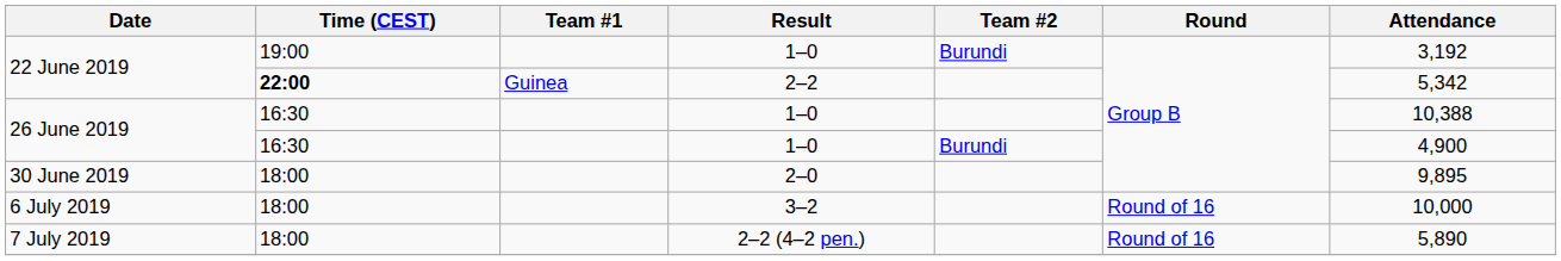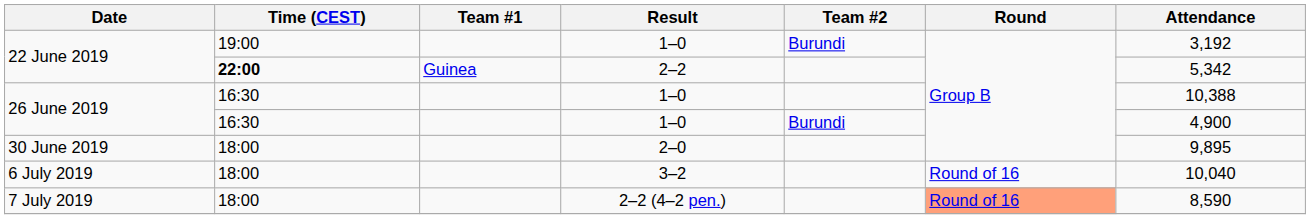 <table class="wikitable" style="text-align: left;" width="100%">
 <tr>
 <th>Date</th>
 <th>Time (<a href='#'>CEST</a>)</th>
 <th>Team #1</th>
 <th>Result</th>
 <th>Team #2</th>
 <th>Round</th>
 <th>Attendance</th>
 </tr>
 <tr>
 <td rowspan="2">22 June 2019</td>
 <td>19:00</td>
 <td></td>
 <td style="text-align:center;">1–0</td>
 <td> <a href='#'>Burundi</a></td>
 <td rowspan="5"><a href='#'>Group B</a></td>
 <td style="text-align:center;">3,192</td>
 </tr>
 <tr>
 <td><strong>22:00</strong></td>
 <td> <a href='#'>Guinea</a></td>
 <td style="text-align:center;">2–2</td>
 <td></td>
 <td style="text-align:center;">5,342</td>
 </tr>
 <tr>
 <td rowspan="2">26 June 2019</td>
 <td>16:30</td>
 <td></td>
 <td style="text-align:center;">1–0</td>
 <td></td>
 <td style="text-align:center;">10,388</td>
 </tr>
 <tr>
 <td>16:30</td>
 <td></td>
 <td style="text-align:center;">1–0</td>
 <td> <a href='#'>Burundi</a></td>
 <td style="text-align:center;">4,900</td>
 </tr>
 <tr>
 <td>30 June 2019</td>
 <td>18:00</td>
 <td></td>
 <td style="text-align:center;">2–0</td>
 <td></td>
 <td style="text-align:center;">9,895</td>
 </tr>
 <tr>
 <td>6 July 2019</td>
 <td>18:00</td>
 <td></td>
 <td style="text-align:center;">3–2</td>
 <td></td>
 <td><a href='#'>Round of 16</a></td>
-<td style="text-align:center;">10,000</td>
+<td style="text-align:center;">10,040</td>
 </tr>
 <tr>
 <td>7 July 2019</td>
 <td>18:00</td>
 <td></td>
 <td style="text-align:center;">2–2 (4–2 <a href='#'>pen.</a>)</td>
 <td></td>
-<td><a href='#'>Round of 16</a></td>
-<td style="text-align:center;">5,890</td>
+<td style="background: lightsalmon;"><a href='#'>Round of 16</a></td>
+<td style="text-align:center;">8,590</td>
 </tr>
 <tr>
 </tr>
 </table>
